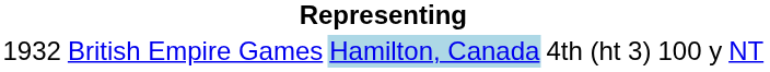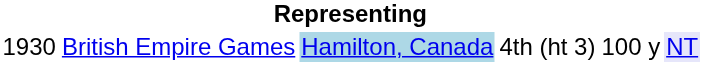 <table>
 <tr>
 <th colspan="6">Representing </th>
 </tr>
 <tr>
-<td>1932</td>
+<td>1930</td>
 <td><a href='#'>British Empire Games</a></td>
 <td style="background: lightblue;"><a href='#'>Hamilton, Canada</a></td>
 <td>4th (ht 3)</td>
 <td>100 y</td>
-<td><a href='#'>NT</a></td>
+<td style="background: lavender;"><a href='#'>NT</a></td>
 </tr>
 </table>
